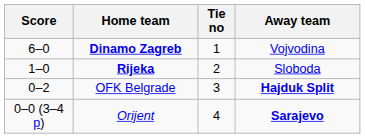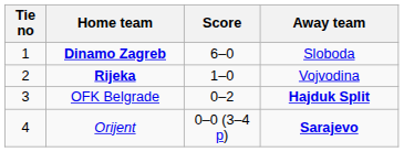 <table class="wikitable" style="text-align: center">
 <tr>
+<th width=40>Tie no</th>
+<th width=150>Home team</th>
 <th width=80>Score</th>
-<th width=150>Home team</th>
-<th width=40>Tie no</th>
 <th width=150>Away team</th>
 </tr>
 <tr>
+<td>1</td>
+<td><strong><a href='#'>Dinamo Zagreb</a></strong></td>
 <td>6–0</td>
-<td><strong><a href='#'>Dinamo Zagreb</a></strong></td>
-<td>1</td>
+<td><a href='#'>Sloboda</a></td>
+</tr>
+<tr>
+<td>2</td>
+<td><strong><a href='#'>Rijeka</a></strong></td>
+<td>1–0</td>
 <td><a href='#'>Vojvodina</a></td>
 </tr>
 <tr>
-<td>1–0</td>
-<td><strong><a href='#'>Rijeka</a></strong></td>
-<td>2</td>
-<td><a href='#'>Sloboda</a></td>
-</tr>
-<tr>
+<td>3</td>
+<td><a href='#'>OFK Belgrade</a></td>
 <td>0–2</td>
-<td><a href='#'>OFK Belgrade</a></td>
-<td>3</td>
 <td><strong><a href='#'>Hajduk Split</a></strong></td>
 </tr>
 <tr>
+<td>4</td>
+<td><em><a href='#'>Orijent</a></em></td>
 <td>0–0 (3–4 <a href='#'>p</a>)</td>
-<td><em><a href='#'>Orijent</a></em></td>
-<td>4</td>
 <td><strong><a href='#'>Sarajevo</a></strong></td>
 </tr>
 </table>
